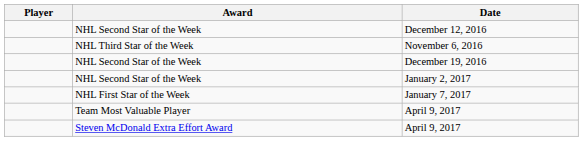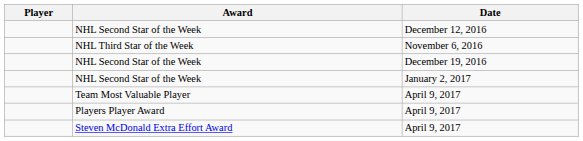 <table class="wikitable sortable" style="width:100%;">
 <tr align=center>
 <th>Player</th>
 <th>Award</th>
 <th>Date</th>
 </tr>
 <tr>
 <td></td>
 <td>NHL Second Star of the Week</td>
 <td>December 12, 2016</td>
 </tr>
 <tr>
 <td></td>
 <td>NHL Third Star of the Week</td>
 <td>November 6, 2016</td>
 </tr>
 <tr>
 <td></td>
 <td>NHL Second Star of the Week</td>
 <td>December 19, 2016</td>
 </tr>
 <tr>
 <td></td>
 <td>NHL Second Star of the Week</td>
 <td>January 2, 2017</td>
 </tr>
 <tr>
 <td></td>
-<td>NHL First Star of the Week</td>
-<td>January 7, 2017</td>
+<td>Team Most Valuable Player</td>
+<td>April 9, 2017</td>
 </tr>
 <tr>
 <td></td>
-<td>Team Most Valuable Player</td>
+<td>Players Player Award</td>
 <td>April 9, 2017</td>
 </tr>
 <tr>
 <td></td>
 <td><a href='#'>Steven McDonald Extra Effort Award</a></td>
 <td>April 9, 2017<br></td>
 </tr>
 </table>
